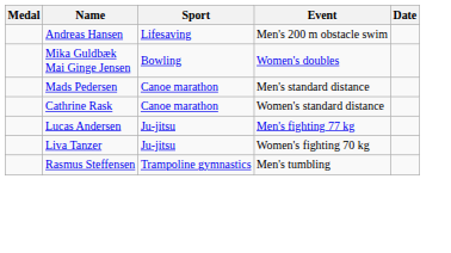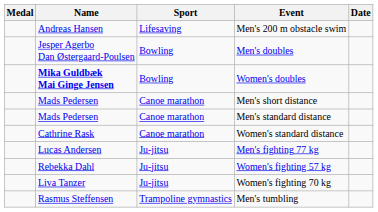 <table class="wikitable sortable" style="font-size: 95%;">
 <tr>
 <th>Medal</th>
 <th>Name</th>
 <th>Sport</th>
 <th>Event</th>
 <th>Date</th>
 </tr>
 <tr>
 <td></td>
 <td><a href='#'>Andreas Hansen</a></td>
 <td><a href='#'>Lifesaving</a></td>
 <td>Men's 200 m obstacle swim</td>
 <td></td>
 </tr>
 <tr>
 <td></td>
-<td><a href='#'>Mika Guldbæk</a><br><a href='#'>Mai Ginge Jensen</a></td>
+<td><a href='#'>Jesper Agerbo</a><br><a href='#'>Dan Østergaard-Poulsen</a></td>
+<td><a href='#'>Bowling</a></td>
+<td><a href='#'>Men's doubles</a></td>
+<td></td>
+</tr>
+<tr>
+<td></td>
+<td><strong><a href='#'>Mika Guldbæk</a><br><a href='#'>Mai Ginge Jensen</a></strong></td>
 <td><a href='#'>Bowling</a></td>
 <td><a href='#'>Women's doubles</a></td>
+<td></td>
+</tr>
+<tr>
+<td></td>
+<td><a href='#'>Mads Pedersen</a></td>
+<td><a href='#'>Canoe marathon</a></td>
+<td>Men's short distance</td>
 <td></td>
 </tr>
 <tr>
 <td></td>
 <td><a href='#'>Mads Pedersen</a></td>
 <td><a href='#'>Canoe marathon</a></td>
 <td>Men's standard distance</td>
 <td></td>
 </tr>
 <tr>
 <td></td>
 <td><a href='#'>Cathrine Rask</a></td>
 <td><a href='#'>Canoe marathon</a></td>
 <td>Women's standard distance</td>
 <td></td>
 </tr>
 <tr>
 <td></td>
 <td><a href='#'>Lucas Andersen</a></td>
 <td><a href='#'>Ju-jitsu</a></td>
 <td><a href='#'>Men's fighting 77 kg</a></td>
 <td></td>
 </tr>
 <tr>
 <td></td>
+<td><a href='#'>Rebekka Dahl</a></td>
+<td><a href='#'>Ju-jitsu</a></td>
+<td><a href='#'>Women's fighting 57 kg</a></td>
+<td></td>
+</tr>
+<tr>
+<td></td>
 <td><a href='#'>Liva Tanzer</a></td>
 <td><a href='#'>Ju-jitsu</a></td>
 <td>Women's fighting 70 kg</td>
 <td></td>
 </tr>
 <tr>
 <td></td>
 <td><a href='#'>Rasmus Steffensen</a></td>
 <td><a href='#'>Trampoline gymnastics</a></td>
 <td>Men's tumbling</td>
 <td></td>
 </tr>
 </table>
